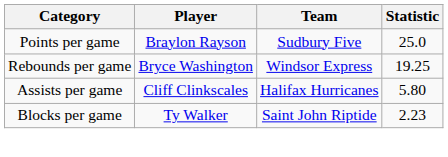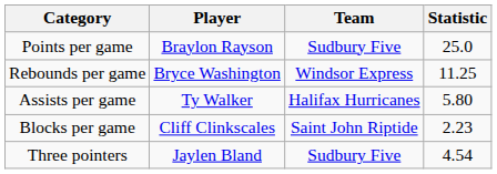 <table class="wikitable" style="text-align:center">
 <tr>
 <th>Category</th>
 <th>Player</th>
 <th>Team</th>
 <th>Statistic</th>
 </tr>
 <tr>
 <td>Points per game</td>
 <td><a href='#'>Braylon Rayson</a></td>
 <td><a href='#'>Sudbury Five</a></td>
 <td>25.0</td>
 </tr>
 <tr>
 <td>Rebounds per game</td>
 <td><a href='#'>Bryce Washington</a></td>
 <td><a href='#'>Windsor Express</a></td>
-<td>19.25</td>
+<td>11.25</td>
 </tr>
 <tr>
 <td>Assists per game</td>
-<td><a href='#'>Cliff Clinkscales</a></td>
+<td><a href='#'>Ty Walker</a></td>
 <td><a href='#'>Halifax Hurricanes</a></td>
 <td>5.80</td>
 </tr>
 <tr>
 <td>Blocks per game</td>
-<td><a href='#'>Ty Walker</a></td>
+<td><a href='#'>Cliff Clinkscales</a></td>
 <td><a href='#'>Saint John Riptide</a></td>
 <td>2.23</td>
 </tr>
+<tr>
+<td>Three pointers</td>
+<td><a href='#'>Jaylen Bland</a></td>
+<td><a href='#'>Sudbury Five</a></td>
+<td>4.54</td>
+</tr>
 </table>
